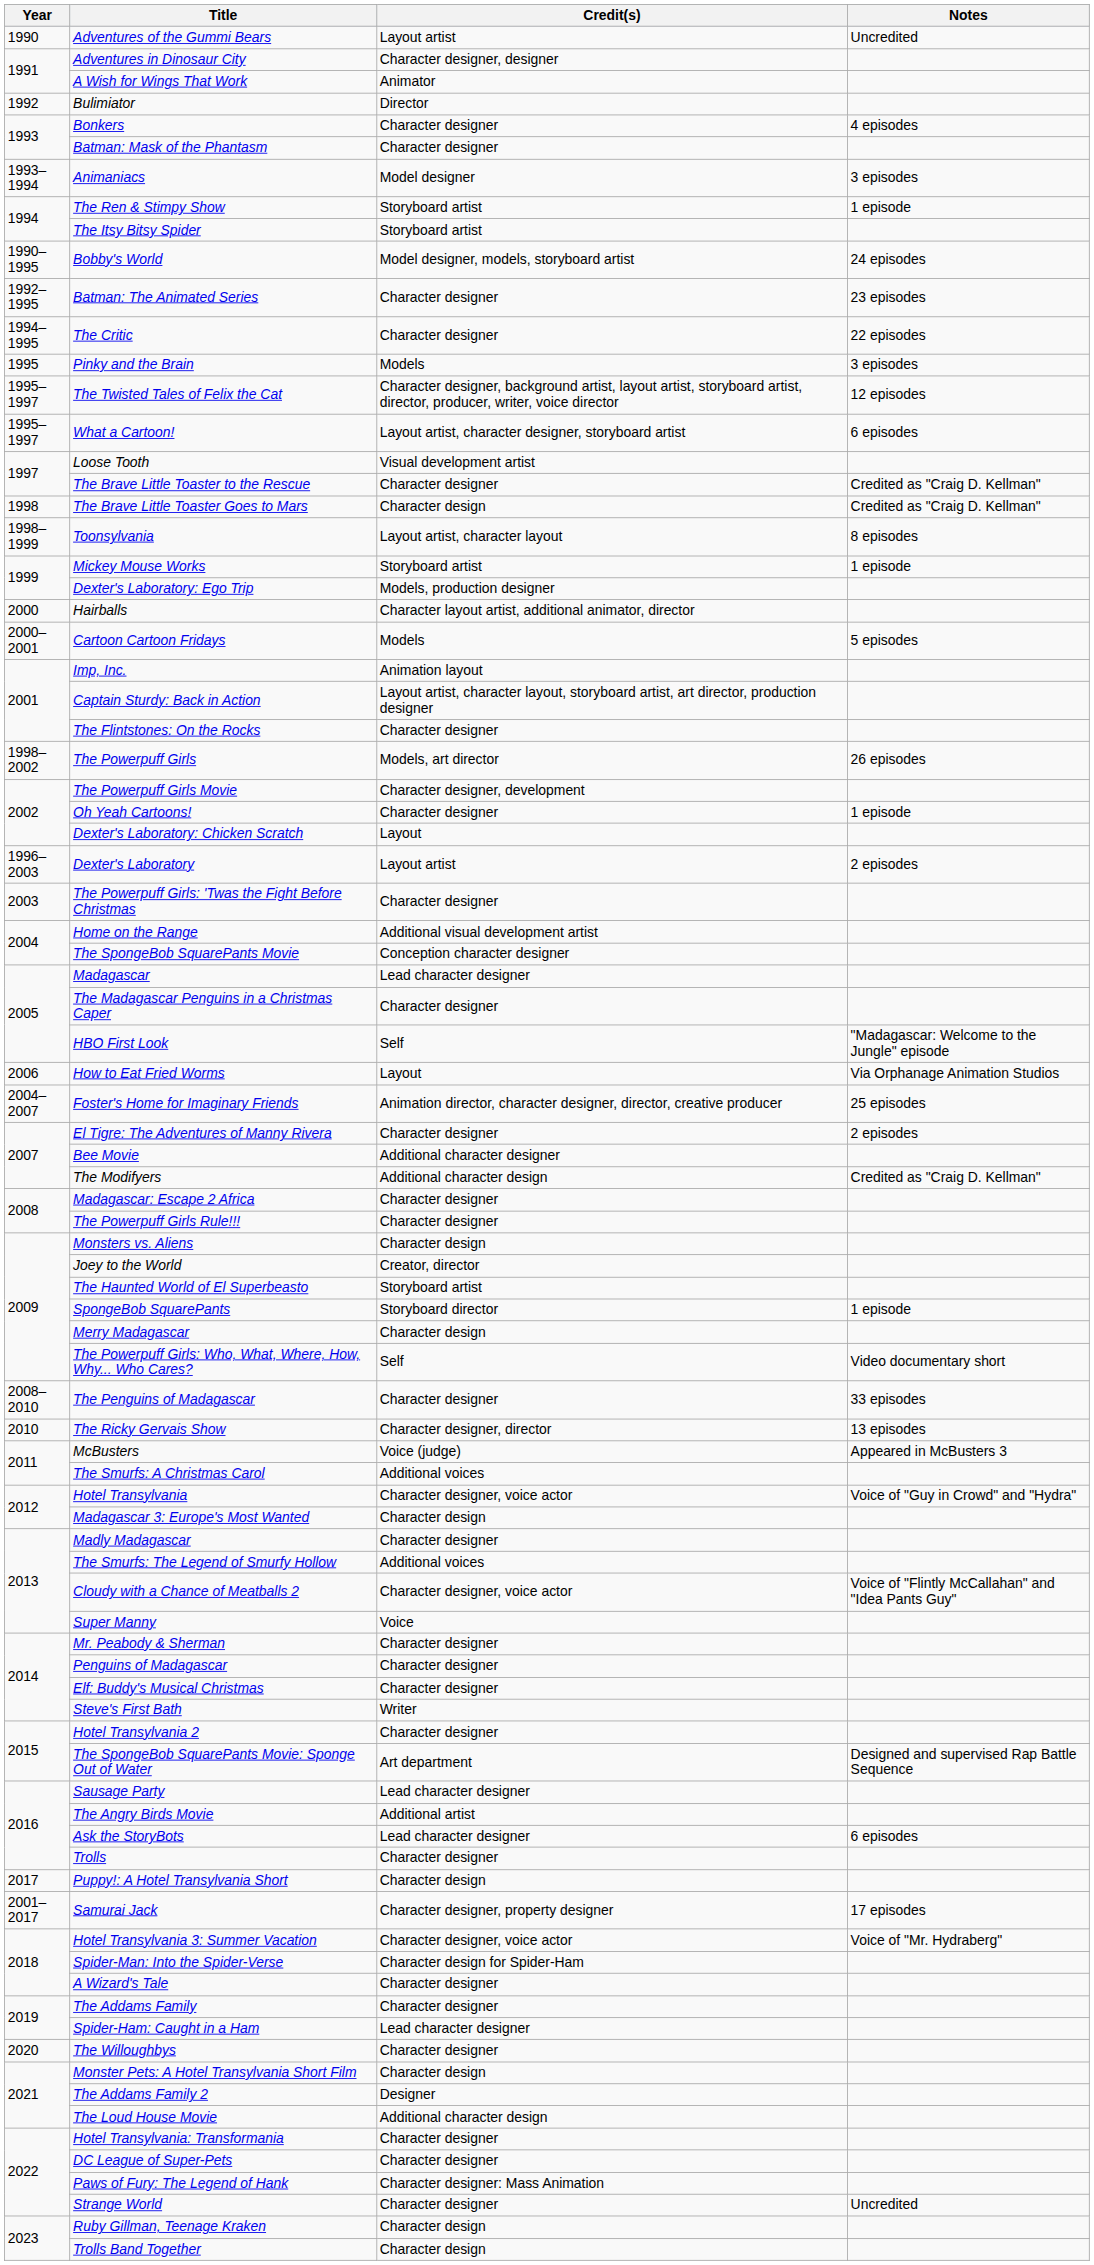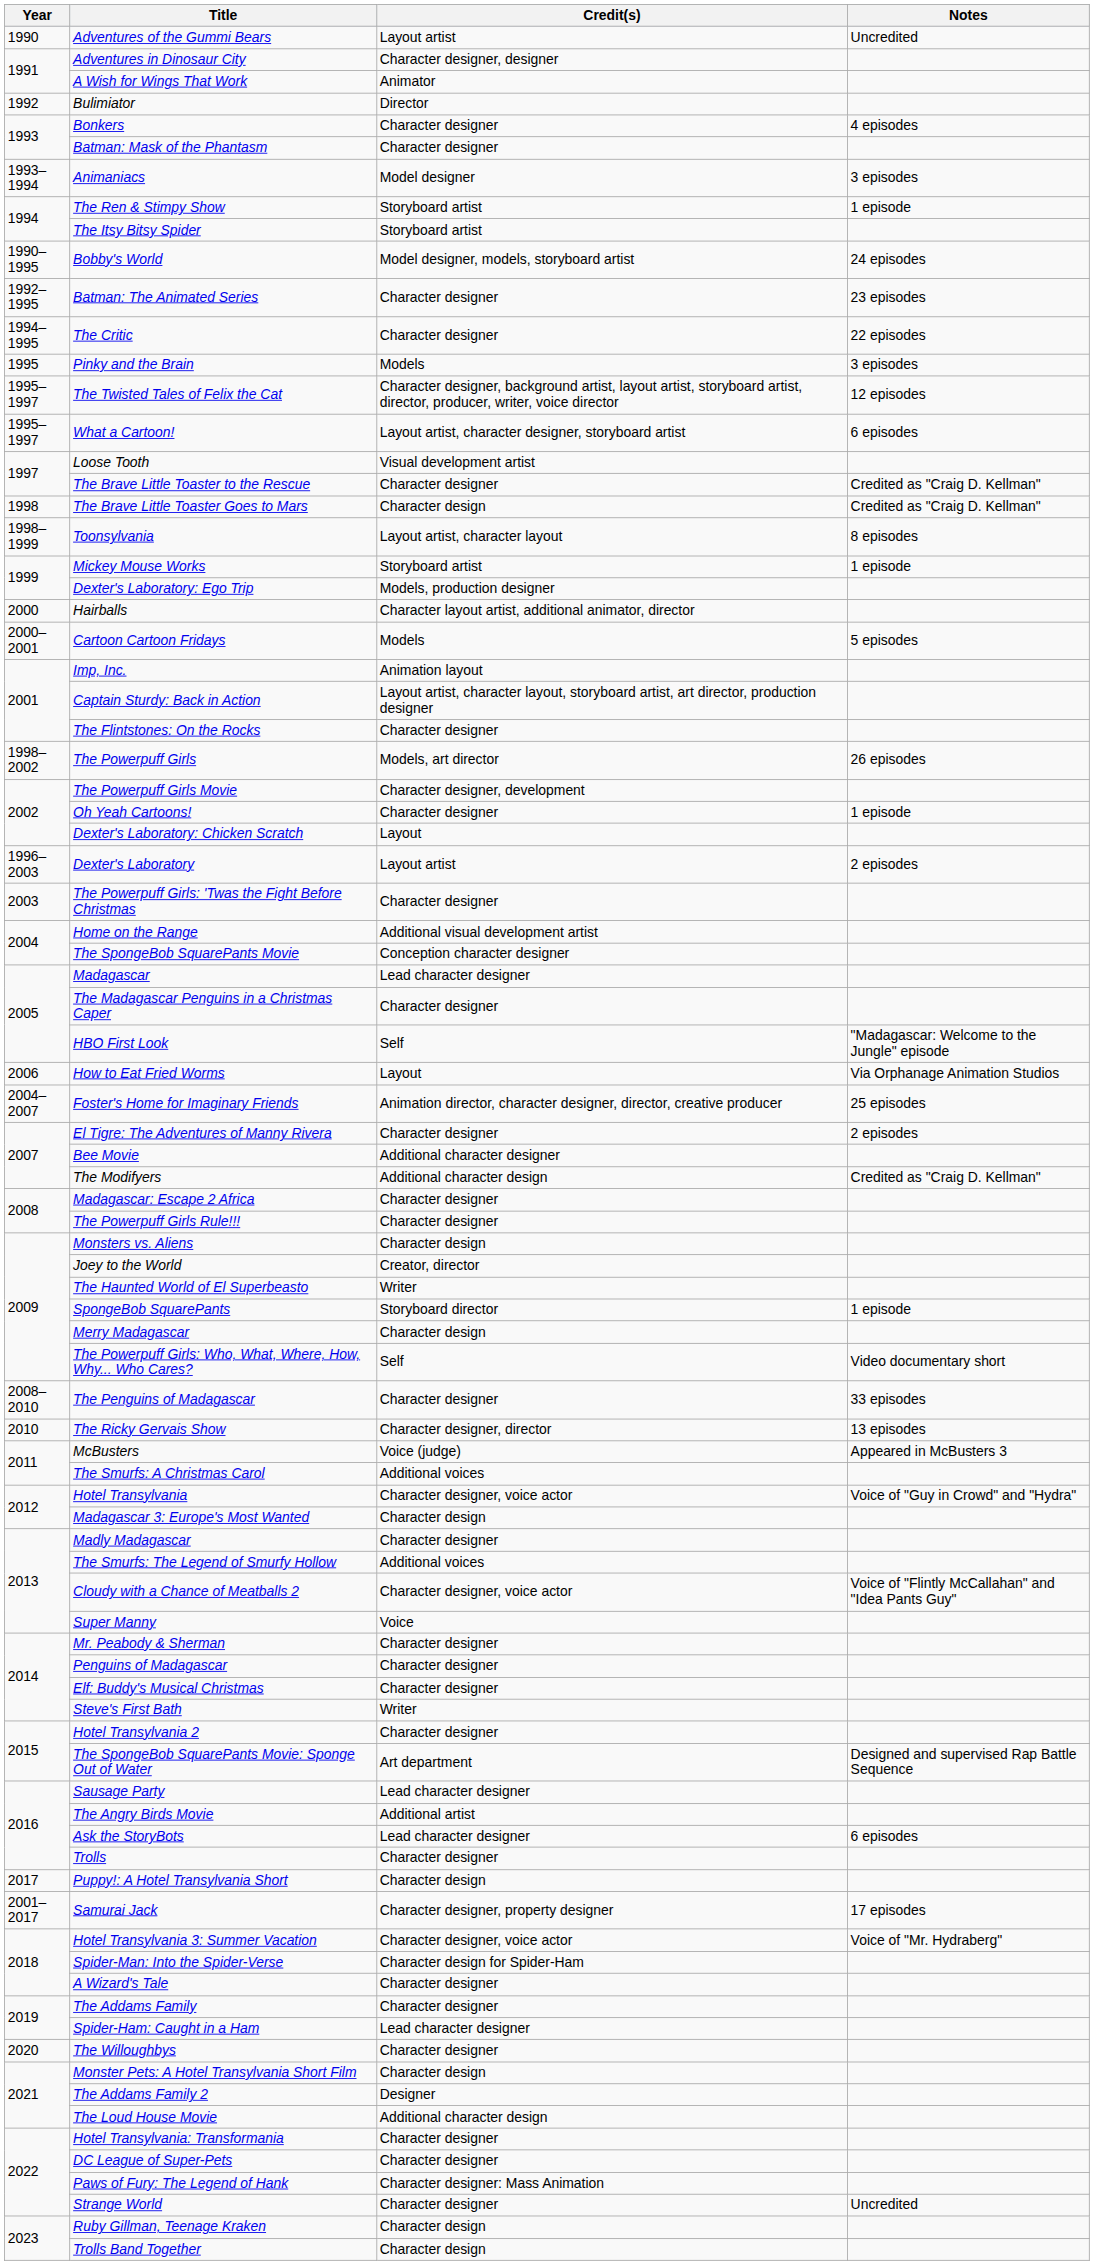 <table class="wikitable">
 <tr style="background:#b0c4de; text-align:center;">
 <th>Year</th>
 <th>Title</th>
 <th>Credit(s)</th>
 <th>Notes</th>
 </tr>
 <tr>
 <td>1990</td>
 <td><em><a href='#'>Adventures of the Gummi Bears</a></em></td>
 <td>Layout artist</td>
 <td>Uncredited</td>
 </tr>
 <tr>
 <td rowspan="2">1991</td>
 <td><em><a href='#'>Adventures in Dinosaur City</a></em></td>
 <td>Character designer, designer</td>
 <td></td>
 </tr>
 <tr>
 <td><em><a href='#'>A Wish for Wings That Work</a></em></td>
 <td>Animator</td>
 <td></td>
 </tr>
 <tr>
 <td>1992</td>
 <td><em>Bulimiator</em></td>
 <td>Director</td>
 <td></td>
 </tr>
 <tr>
 <td rowspan="2">1993</td>
 <td><em><a href='#'>Bonkers</a></em></td>
 <td>Character designer</td>
 <td>4 episodes</td>
 </tr>
 <tr>
 <td><em><a href='#'>Batman: Mask of the Phantasm</a></em></td>
 <td>Character designer</td>
 <td></td>
 </tr>
 <tr>
 <td>1993–1994</td>
 <td><em><a href='#'>Animaniacs</a></em></td>
 <td>Model designer</td>
 <td>3 episodes</td>
 </tr>
 <tr>
 <td rowspan="2">1994</td>
 <td><em><a href='#'>The Ren & Stimpy Show</a></em></td>
 <td>Storyboard artist</td>
 <td>1 episode</td>
 </tr>
 <tr>
 <td><em><a href='#'>The Itsy Bitsy Spider</a></em></td>
 <td>Storyboard artist</td>
 <td></td>
 </tr>
 <tr>
 <td>1990–1995</td>
 <td><em><a href='#'>Bobby's World</a></em></td>
 <td>Model designer, models, storyboard artist</td>
 <td>24 episodes</td>
 </tr>
 <tr>
 <td>1992–1995</td>
 <td><em><a href='#'>Batman: The Animated Series</a></em></td>
 <td>Character designer</td>
 <td>23 episodes</td>
 </tr>
 <tr>
 <td>1994–1995</td>
 <td><em><a href='#'>The Critic</a></em></td>
 <td>Character designer</td>
 <td>22 episodes</td>
 </tr>
 <tr>
 <td>1995</td>
 <td><em><a href='#'>Pinky and the Brain</a></em></td>
 <td>Models</td>
 <td>3 episodes</td>
 </tr>
 <tr>
 <td>1995–1997</td>
 <td><em><a href='#'>The Twisted Tales of Felix the Cat</a></em></td>
 <td>Character designer, background artist, layout artist, storyboard artist, director, producer, writer, voice director</td>
 <td>12 episodes</td>
 </tr>
 <tr>
 <td>1995–1997</td>
 <td><em><a href='#'>What a Cartoon!</a></em></td>
 <td>Layout artist, character designer, storyboard artist</td>
 <td>6 episodes</td>
 </tr>
 <tr>
 <td rowspan="2">1997</td>
 <td><em>Loose Tooth</em></td>
 <td>Visual development artist</td>
 <td></td>
 </tr>
 <tr>
 <td><em><a href='#'>The Brave Little Toaster to the Rescue</a></em></td>
 <td>Character designer</td>
 <td>Credited as "Craig D. Kellman"</td>
 </tr>
 <tr>
 <td>1998</td>
 <td><em><a href='#'>The Brave Little Toaster Goes to Mars</a></em></td>
 <td>Character design</td>
 <td>Credited as "Craig D. Kellman"</td>
 </tr>
 <tr>
 <td>1998–1999</td>
 <td><em><a href='#'>Toonsylvania</a></em></td>
 <td>Layout artist, character layout</td>
 <td>8 episodes</td>
 </tr>
 <tr>
 <td rowspan="2">1999</td>
 <td><em><a href='#'>Mickey Mouse Works</a></em></td>
 <td>Storyboard artist</td>
 <td>1 episode</td>
 </tr>
 <tr>
 <td><em><a href='#'>Dexter's Laboratory: Ego Trip</a></em></td>
 <td>Models, production designer</td>
 <td></td>
 </tr>
 <tr>
 <td>2000</td>
 <td><em>Hairballs</em></td>
 <td>Character layout artist, additional animator, director</td>
 <td></td>
 </tr>
 <tr>
 <td>2000–2001</td>
 <td><em><a href='#'>Cartoon Cartoon Fridays</a></em></td>
 <td>Models</td>
 <td>5 episodes</td>
 </tr>
 <tr>
 <td rowspan="3">2001</td>
 <td><em><a href='#'>Imp, Inc.</a></em></td>
 <td>Animation layout</td>
 <td></td>
 </tr>
 <tr>
 <td><em><a href='#'>Captain Sturdy: Back in Action</a></em></td>
 <td>Layout artist, character layout, storyboard artist, art director, production designer</td>
 <td></td>
 </tr>
 <tr>
 <td><em><a href='#'>The Flintstones: On the Rocks</a></em></td>
 <td>Character designer</td>
 <td></td>
 </tr>
 <tr>
 <td>1998–2002</td>
 <td><em><a href='#'>The Powerpuff Girls</a></em></td>
 <td>Models, art director</td>
 <td>26 episodes</td>
 </tr>
 <tr>
 <td rowspan="3">2002</td>
 <td><em><a href='#'>The Powerpuff Girls Movie</a></em></td>
 <td>Character designer, development</td>
 <td></td>
 </tr>
 <tr>
 <td><a href='#'><em>Oh Yeah Cartoons!</em></a></td>
 <td>Character designer</td>
 <td>1 episode</td>
 </tr>
 <tr>
 <td><em><a href='#'>Dexter's Laboratory: Chicken Scratch</a></em></td>
 <td>Layout</td>
 <td></td>
 </tr>
 <tr>
 <td>1996–2003</td>
 <td><em><a href='#'>Dexter's Laboratory</a></em></td>
 <td>Layout artist</td>
 <td>2 episodes</td>
 </tr>
 <tr>
 <td>2003</td>
 <td><em><a href='#'>The Powerpuff Girls: 'Twas the Fight Before Christmas</a></em></td>
 <td>Character designer</td>
 <td></td>
 </tr>
 <tr>
 <td rowspan="2">2004</td>
 <td><a href='#'><em>Home on the Range</em></a></td>
 <td>Additional visual development artist</td>
 <td></td>
 </tr>
 <tr>
 <td><em><a href='#'>The SpongeBob SquarePants Movie</a></em></td>
 <td>Conception character designer</td>
 <td></td>
 </tr>
 <tr>
 <td rowspan="3">2005</td>
 <td><em><a href='#'>Madagascar</a></em></td>
 <td>Lead character designer</td>
 <td></td>
 </tr>
 <tr>
 <td><em><a href='#'>The Madagascar Penguins in a Christmas Caper</a></em></td>
 <td>Character designer</td>
 <td></td>
 </tr>
 <tr>
 <td><em><a href='#'>HBO First Look</a></em></td>
 <td>Self</td>
 <td>"Madagascar: Welcome to the Jungle" episode</td>
 </tr>
 <tr>
 <td>2006</td>
 <td><a href='#'><em>How to Eat Fried Worms</em></a></td>
 <td>Layout</td>
 <td>Via Orphanage Animation Studios</td>
 </tr>
 <tr>
 <td>2004–2007</td>
 <td><em><a href='#'>Foster's Home for Imaginary Friends</a></em></td>
 <td>Animation director, character designer, director, creative producer</td>
 <td>25 episodes</td>
 </tr>
 <tr>
 <td rowspan="3">2007</td>
 <td><em><a href='#'>El Tigre: The Adventures of Manny Rivera</a></em></td>
 <td>Character designer</td>
 <td>2 episodes</td>
 </tr>
 <tr>
 <td><em><a href='#'>Bee Movie</a></em></td>
 <td>Additional character designer</td>
 <td></td>
 </tr>
 <tr>
 <td><em>The Modifyers</em></td>
 <td>Additional character design</td>
 <td>Credited as "Craig D. Kellman"</td>
 </tr>
 <tr>
 <td rowspan="2">2008</td>
 <td><em><a href='#'>Madagascar: Escape 2 Africa</a></em></td>
 <td>Character designer</td>
 <td></td>
 </tr>
 <tr>
 <td><em><a href='#'>The Powerpuff Girls Rule!!!</a></em></td>
 <td>Character designer</td>
 <td></td>
 </tr>
 <tr>
 <td rowspan="6">2009</td>
 <td><em><a href='#'>Monsters vs. Aliens</a></em></td>
 <td>Character design</td>
 <td></td>
 </tr>
 <tr>
 <td><em>Joey to the World</em></td>
 <td>Creator, director</td>
 <td></td>
 </tr>
 <tr>
 <td><em><a href='#'>The Haunted World of El Superbeasto</a></em></td>
-<td>Storyboard artist</td>
+<td>Writer</td>
 <td></td>
 </tr>
 <tr>
 <td><em><a href='#'>SpongeBob SquarePants</a></em></td>
 <td>Storyboard director</td>
 <td>1 episode</td>
 </tr>
 <tr>
 <td><em><a href='#'>Merry Madagascar</a></em></td>
 <td>Character design</td>
 <td></td>
 </tr>
 <tr>
 <td><em><a href='#'>The Powerpuff Girls: Who, What, Where, How, Why... Who Cares?</a></em></td>
 <td>Self</td>
 <td>Video documentary short</td>
 </tr>
 <tr>
 <td>2008–2010</td>
 <td><em><a href='#'>The Penguins of Madagascar</a></em></td>
 <td>Character designer</td>
 <td>33 episodes</td>
 </tr>
 <tr>
 <td>2010</td>
 <td><em><a href='#'>The Ricky Gervais Show</a></em></td>
 <td>Character designer, director</td>
 <td>13 episodes</td>
 </tr>
 <tr>
 <td rowspan="2">2011</td>
 <td><em>McBusters</em></td>
 <td>Voice (judge)</td>
 <td>Appeared in McBusters 3</td>
 </tr>
 <tr>
 <td><em><a href='#'>The Smurfs: A Christmas Carol</a></em></td>
 <td>Additional voices</td>
 <td></td>
 </tr>
 <tr>
 <td rowspan="2">2012</td>
 <td><em><a href='#'>Hotel Transylvania</a></em></td>
 <td>Character designer, voice actor</td>
 <td>Voice of "Guy in Crowd" and "Hydra"</td>
 </tr>
 <tr>
 <td><em><a href='#'>Madagascar 3: Europe's Most Wanted</a></em></td>
 <td>Character design</td>
 <td></td>
 </tr>
 <tr>
 <td rowspan="4">2013</td>
 <td><em><a href='#'>Madly Madagascar</a></em></td>
 <td>Character designer</td>
 <td></td>
 </tr>
 <tr>
 <td><em><a href='#'>The Smurfs: The Legend of Smurfy Hollow</a></em></td>
 <td>Additional voices</td>
 <td></td>
 </tr>
 <tr>
 <td><em><a href='#'>Cloudy with a Chance of Meatballs 2</a></em></td>
 <td>Character designer, voice actor</td>
 <td>Voice of "Flintly McCallahan" and "Idea Pants Guy"</td>
 </tr>
 <tr>
 <td><em><a href='#'>Super Manny</a></em></td>
 <td>Voice</td>
 <td></td>
 </tr>
 <tr>
 <td rowspan="4">2014</td>
 <td><em><a href='#'>Mr. Peabody & Sherman</a></em></td>
 <td>Character designer</td>
 <td></td>
 </tr>
 <tr>
 <td><em><a href='#'>Penguins of Madagascar</a></em></td>
 <td>Character designer</td>
 <td></td>
 </tr>
 <tr>
 <td><em><a href='#'>Elf: Buddy's Musical Christmas</a></em></td>
 <td>Character designer</td>
 <td></td>
 </tr>
 <tr>
 <td><em><a href='#'>Steve's First Bath</a></em></td>
 <td>Writer</td>
 <td></td>
 </tr>
 <tr>
 <td rowspan="2">2015</td>
 <td><em><a href='#'>Hotel Transylvania 2</a></em></td>
 <td>Character designer</td>
 <td></td>
 </tr>
 <tr>
 <td><em><a href='#'>The SpongeBob SquarePants Movie: Sponge Out of Water</a></em></td>
 <td>Art department</td>
 <td>Designed and supervised Rap Battle Sequence</td>
 </tr>
 <tr>
 <td rowspan="4">2016</td>
 <td><em><a href='#'>Sausage Party</a></em></td>
 <td>Lead character designer</td>
 <td></td>
 </tr>
 <tr>
 <td><em><a href='#'>The Angry Birds Movie</a></em></td>
 <td>Additional artist</td>
 <td></td>
 </tr>
 <tr>
 <td><em><a href='#'>Ask the StoryBots</a></em></td>
 <td>Lead character designer</td>
 <td>6 episodes</td>
 </tr>
 <tr>
 <td><em><a href='#'>Trolls</a></em></td>
 <td>Character designer</td>
 <td></td>
 </tr>
 <tr>
 <td>2017</td>
 <td><em><a href='#'>Puppy!: A Hotel Transylvania Short</a></em></td>
 <td>Character design</td>
 <td></td>
 </tr>
 <tr>
 <td>2001–2017</td>
 <td><em><a href='#'>Samurai Jack</a></em></td>
 <td>Character designer, property designer</td>
 <td>17 episodes</td>
 </tr>
 <tr>
 <td rowspan="3">2018</td>
 <td><em><a href='#'>Hotel Transylvania 3: Summer Vacation</a></em></td>
 <td>Character designer, voice actor</td>
 <td>Voice of "Mr. Hydraberg"</td>
 </tr>
 <tr>
 <td><em><a href='#'>Spider-Man: Into the Spider-Verse</a></em></td>
 <td>Character design for Spider-Ham</td>
 <td></td>
 </tr>
 <tr>
 <td><em><a href='#'>A Wizard's Tale</a></em></td>
 <td>Character designer</td>
 <td></td>
 </tr>
 <tr>
 <td rowspan="2">2019</td>
 <td><em><a href='#'>The Addams Family</a></em></td>
 <td>Character designer</td>
 <td></td>
 </tr>
 <tr>
 <td><em><a href='#'>Spider-Ham: Caught in a Ham</a></em></td>
 <td>Lead character designer</td>
 <td></td>
 </tr>
 <tr>
 <td>2020</td>
 <td><em><a href='#'>The Willoughbys</a></em></td>
 <td>Character designer</td>
 <td></td>
 </tr>
 <tr>
 <td rowspan="3">2021</td>
 <td><em><a href='#'>Monster Pets: A Hotel Transylvania Short Film</a></em></td>
 <td>Character design</td>
 <td></td>
 </tr>
 <tr>
 <td><em><a href='#'>The Addams Family 2</a></em></td>
 <td>Designer</td>
 <td></td>
 </tr>
 <tr>
 <td><em><a href='#'>The Loud House Movie</a></em></td>
 <td>Additional character design</td>
 <td></td>
 </tr>
 <tr>
 <td rowspan="4">2022</td>
 <td><em><a href='#'>Hotel Transylvania: Transformania</a></em></td>
 <td>Character designer</td>
 <td></td>
 </tr>
 <tr>
 <td><em><a href='#'>DC League of Super-Pets</a></em></td>
 <td>Character designer</td>
 <td></td>
 </tr>
 <tr>
 <td><em><a href='#'>Paws of Fury: The Legend of Hank</a></em></td>
 <td>Character designer: Mass Animation</td>
 <td></td>
 </tr>
 <tr>
 <td><em><a href='#'>Strange World</a></em></td>
 <td>Character designer</td>
 <td>Uncredited</td>
 </tr>
 <tr>
 <td rowspan="2">2023</td>
 <td><em><a href='#'>Ruby Gillman, Teenage Kraken</a></em></td>
 <td>Character design</td>
 <td></td>
 </tr>
 <tr>
 <td><em><a href='#'>Trolls Band Together</a></em></td>
 <td>Character design</td>
 <td></td>
 </tr>
 </table>
